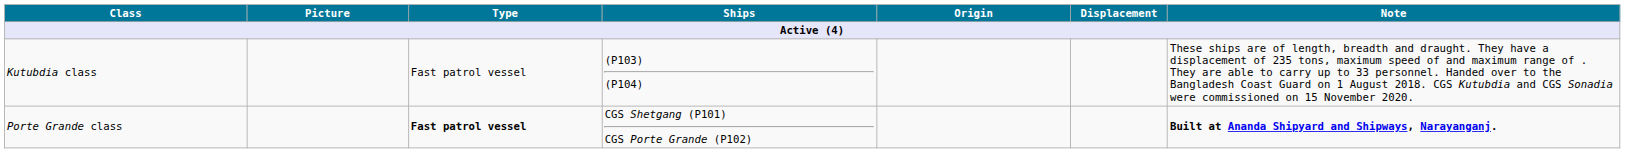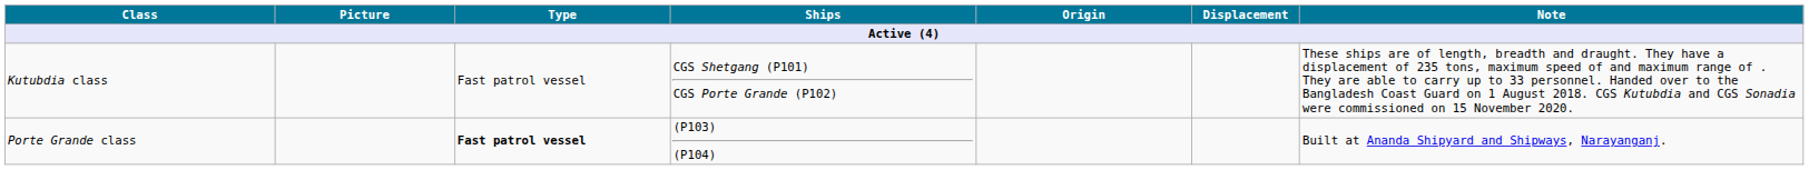 <table class="wikitable">
 <tr>
 <th style="color:#fff; background:#079; width:15%;">Class</th>
 <th style="color:#fff; background:#079; width:10%;">Picture</th>
 <th style="color:#fff; background:#079; width:12%;">Type</th>
 <th style="color:#fff; background:#079; width:17%;">Ships</th>
 <th style="color:#fff; background:#079; width:12%;">Origin</th>
 <th style="color:#fff; background:#079; width:6%;">Displacement</th>
 <th style="color:#fff; background:#079; width:28%;">Note</th>
 </tr>
 <tr>
 <th colspan="7" style="background: lavender;">Active (4)</th>
 </tr>
 <tr>
 <td><em>Kutubdia</em> class</td>
 <td></td>
 <td>Fast patrol vessel</td>
-<td> (P103)<hr>  (P104)</td>
+<td>CGS <em>Shetgang</em> (P101)<hr>CGS <em>Porte Grande</em> (P102)</td>
 <td></td>
 <td></td>
 <td>These ships are of  length,  breadth and  draught. They have a displacement of 235 tons, maximum speed of  and maximum range of . They are able to carry up to 33 personnel. Handed over to the Bangladesh Coast Guard on 1 August 2018. CGS <em>Kutubdia</em> and CGS <em>Sonadia</em> were commissioned on 15 November 2020.</td>
 </tr>
 <tr>
 <td><em>Porte Grande</em> class</td>
 <td></td>
 <td><strong>Fast patrol vessel</strong></td>
-<td>CGS <em>Shetgang</em> (P101)<hr>CGS <em>Porte Grande</em> (P102)</td>
+<td> (P103)<hr>  (P104)</td>
 <td></td>
 <td></td>
-<td><strong>Built at <a href='#'>Ananda Shipyard and Shipways</a>, <a href='#'>Narayanganj</a>.</strong></td>
+<td>Built at <a href='#'>Ananda Shipyard and Shipways</a>, <a href='#'>Narayanganj</a>.</td>
 </tr>
 </table>
